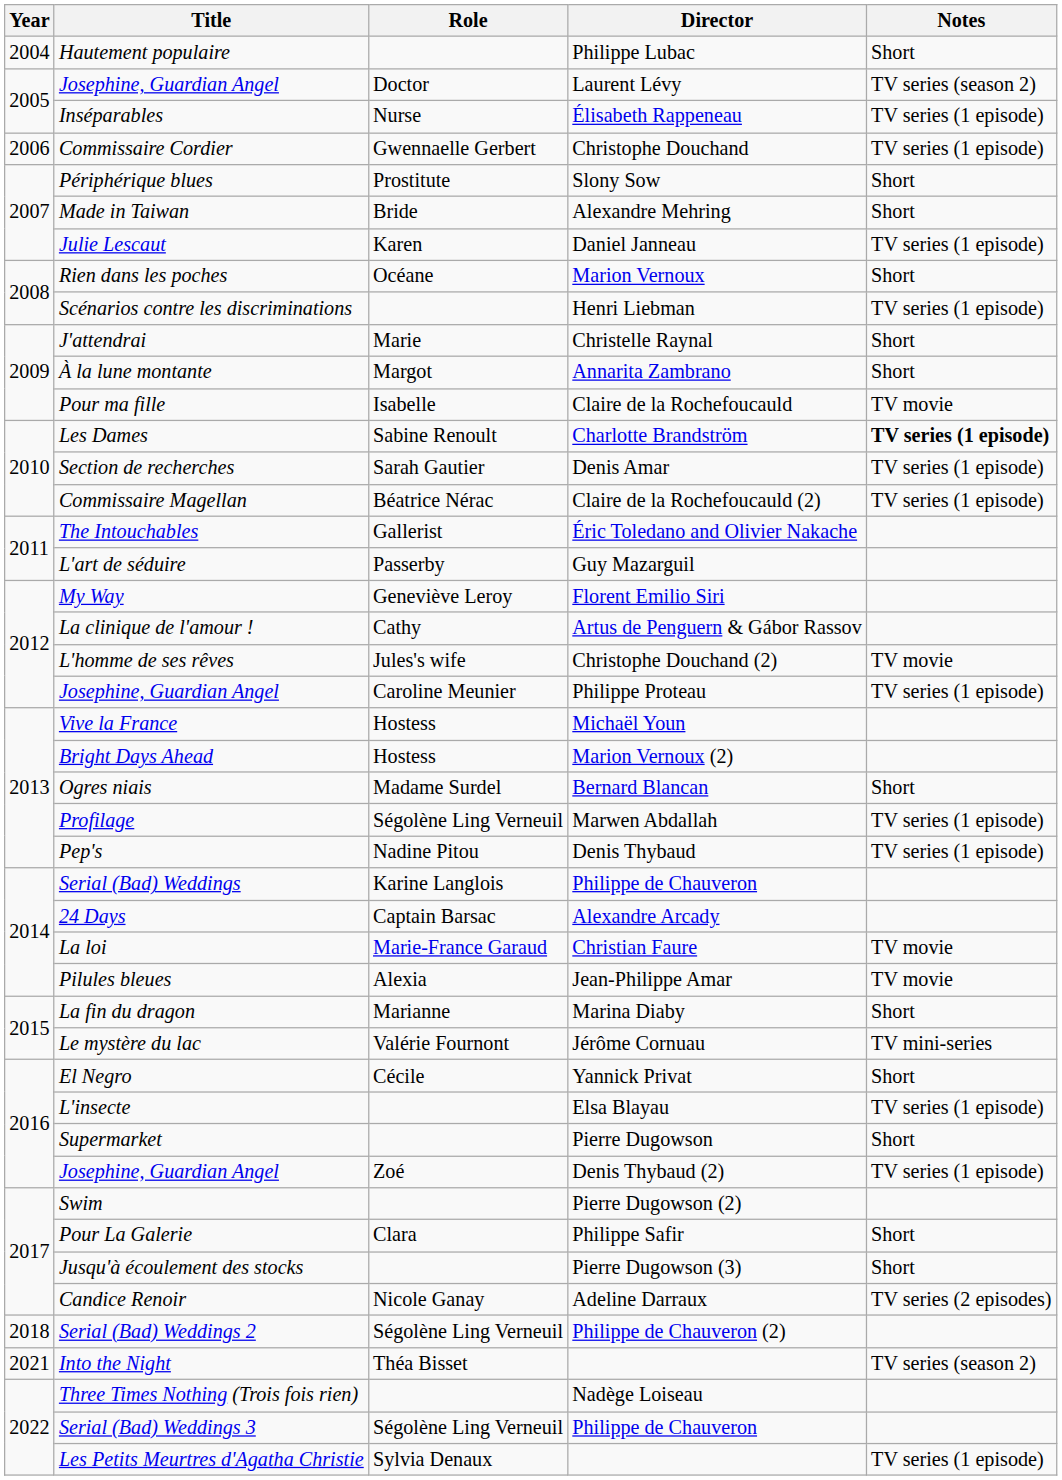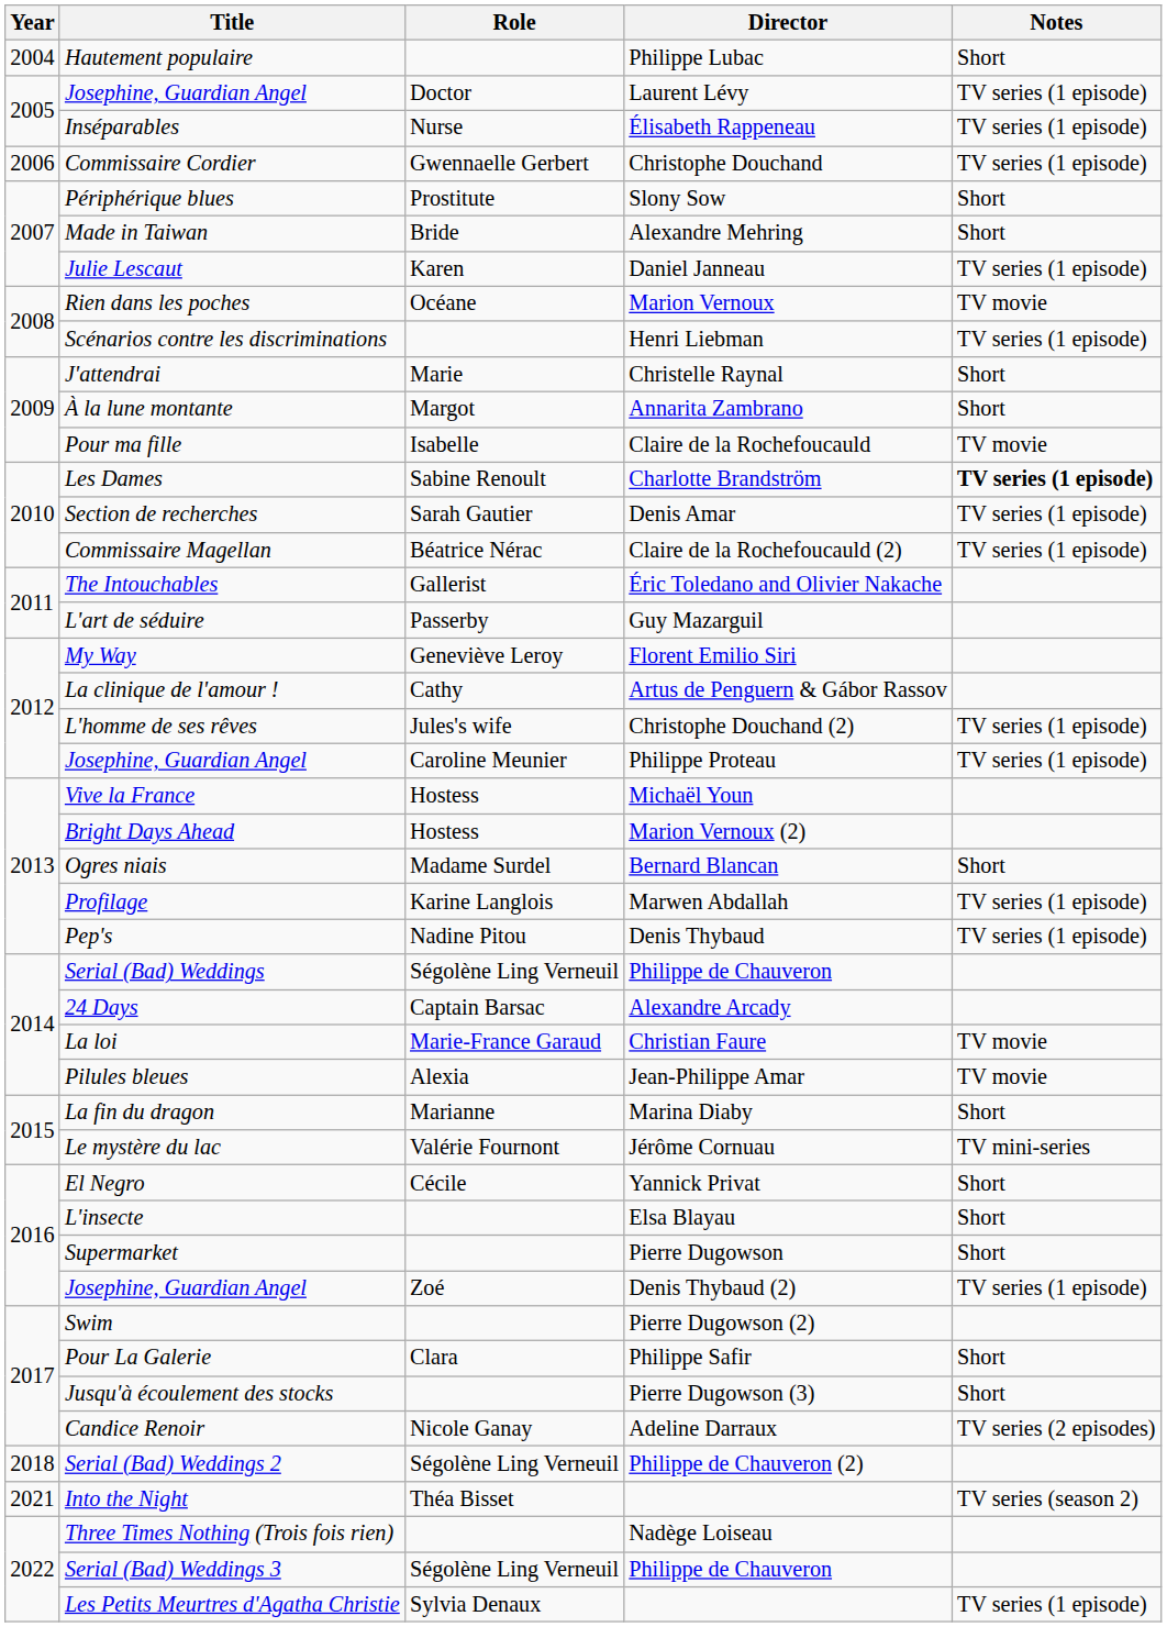 <table class="wikitable sortable">
 <tr>
 <th>Year</th>
 <th>Title</th>
 <th>Role</th>
 <th>Director</th>
 <th class="unsortable">Notes</th>
 </tr>
 <tr>
 <td>2004</td>
 <td><em>Hautement populaire</em></td>
 <td></td>
 <td>Philippe Lubac</td>
 <td>Short</td>
 </tr>
 <tr>
 <td rowspan=2>2005</td>
 <td><em><a href='#'>Josephine, Guardian Angel</a></em></td>
 <td>Doctor</td>
 <td>Laurent Lévy</td>
-<td>TV series (season 2)</td>
+<td>TV series (1 episode)</td>
 </tr>
 <tr>
 <td><em>Inséparables</em></td>
 <td>Nurse</td>
 <td><a href='#'>Élisabeth Rappeneau</a></td>
 <td>TV series (1 episode)</td>
 </tr>
 <tr>
 <td>2006</td>
 <td><em>Commissaire Cordier</em></td>
 <td>Gwennaelle Gerbert</td>
 <td>Christophe Douchand</td>
 <td>TV series (1 episode)</td>
 </tr>
 <tr>
 <td rowspan=3>2007</td>
 <td><em>Périphérique blues</em></td>
 <td>Prostitute</td>
 <td>Slony Sow</td>
 <td>Short</td>
 </tr>
 <tr>
 <td><em>Made in Taiwan</em></td>
 <td>Bride</td>
 <td>Alexandre Mehring</td>
 <td>Short</td>
 </tr>
 <tr>
 <td><em><a href='#'>Julie Lescaut</a></em></td>
 <td>Karen</td>
 <td>Daniel Janneau</td>
 <td>TV series (1 episode)</td>
 </tr>
 <tr>
 <td rowspan=2>2008</td>
 <td><em>Rien dans les poches</em></td>
 <td>Océane</td>
 <td><a href='#'>Marion Vernoux</a></td>
-<td>Short</td>
+<td>TV movie</td>
 </tr>
 <tr>
 <td><em>Scénarios contre les discriminations</em></td>
 <td></td>
 <td>Henri Liebman</td>
 <td>TV series (1 episode)</td>
 </tr>
 <tr>
 <td rowspan=3>2009</td>
 <td><em>J'attendrai</em></td>
 <td>Marie</td>
 <td>Christelle Raynal</td>
 <td>Short</td>
 </tr>
 <tr>
 <td><em>À la lune montante</em></td>
 <td>Margot</td>
 <td><a href='#'>Annarita Zambrano</a></td>
 <td>Short</td>
 </tr>
 <tr>
 <td><em>Pour ma fille</em></td>
 <td>Isabelle</td>
 <td>Claire de la Rochefoucauld</td>
 <td>TV movie</td>
 </tr>
 <tr>
 <td rowspan=3>2010</td>
 <td><em>Les Dames</em></td>
 <td>Sabine Renoult</td>
 <td><a href='#'>Charlotte Brandström</a></td>
 <td><strong>TV series (1 episode)</strong></td>
 </tr>
 <tr>
 <td><em>Section de recherches</em></td>
 <td>Sarah Gautier</td>
 <td>Denis Amar</td>
 <td>TV series (1 episode)</td>
 </tr>
 <tr>
 <td><em>Commissaire Magellan</em></td>
 <td>Béatrice Nérac</td>
 <td>Claire de la Rochefoucauld (2)</td>
 <td>TV series (1 episode)</td>
 </tr>
 <tr>
 <td rowspan=2>2011</td>
 <td><em><a href='#'>The Intouchables</a></em></td>
 <td>Gallerist</td>
 <td><a href='#'>Éric Toledano and Olivier Nakache</a></td>
 <td></td>
 </tr>
 <tr>
 <td><em>L'art de séduire</em></td>
 <td>Passerby</td>
 <td>Guy Mazarguil</td>
 <td></td>
 </tr>
 <tr>
 <td rowspan=4>2012</td>
 <td><em><a href='#'>My Way</a></em></td>
 <td>Geneviève Leroy</td>
 <td><a href='#'>Florent Emilio Siri</a></td>
 <td></td>
 </tr>
 <tr>
 <td><em>La clinique de l'amour !</em></td>
 <td>Cathy</td>
 <td><a href='#'>Artus de Penguern</a> & Gábor Rassov</td>
 <td></td>
 </tr>
 <tr>
 <td><em>L'homme de ses rêves</em></td>
 <td>Jules's wife</td>
 <td>Christophe Douchand (2)</td>
-<td>TV movie</td>
+<td>TV series (1 episode)</td>
 </tr>
 <tr>
 <td><em><a href='#'>Josephine, Guardian Angel</a></em></td>
 <td>Caroline Meunier</td>
 <td>Philippe Proteau</td>
 <td>TV series (1 episode)</td>
 </tr>
 <tr>
 <td rowspan=5>2013</td>
 <td><em><a href='#'>Vive la France</a></em></td>
 <td>Hostess</td>
 <td><a href='#'>Michaël Youn</a></td>
 <td></td>
 </tr>
 <tr>
 <td><em><a href='#'>Bright Days Ahead</a></em></td>
 <td>Hostess</td>
 <td><a href='#'>Marion Vernoux</a> (2)</td>
 <td></td>
 </tr>
 <tr>
 <td><em>Ogres niais</em></td>
 <td>Madame Surdel</td>
 <td><a href='#'>Bernard Blancan</a></td>
 <td>Short</td>
 </tr>
 <tr>
 <td><em><a href='#'>Profilage</a></em></td>
-<td>Ségolène Ling Verneuil</td>
+<td>Karine Langlois</td>
 <td>Marwen Abdallah</td>
 <td>TV series (1 episode)</td>
 </tr>
 <tr>
 <td><em>Pep's</em></td>
 <td>Nadine Pitou</td>
 <td>Denis Thybaud</td>
 <td>TV series (1 episode)</td>
 </tr>
 <tr>
 <td rowspan=4>2014</td>
 <td><em><a href='#'>Serial (Bad) Weddings</a></em></td>
-<td>Karine Langlois</td>
+<td>Ségolène Ling Verneuil</td>
 <td><a href='#'>Philippe de Chauveron</a></td>
 <td></td>
 </tr>
 <tr>
 <td><em><a href='#'>24 Days</a></em></td>
 <td>Captain Barsac</td>
 <td><a href='#'>Alexandre Arcady</a></td>
 <td></td>
 </tr>
 <tr>
 <td><em>La loi</em></td>
 <td><a href='#'>Marie-France Garaud</a></td>
 <td><a href='#'>Christian Faure</a></td>
 <td>TV movie</td>
 </tr>
 <tr>
 <td><em>Pilules bleues</em></td>
 <td>Alexia</td>
 <td>Jean-Philippe Amar</td>
 <td>TV movie</td>
 </tr>
 <tr>
 <td rowspan=2>2015</td>
 <td><em>La fin du dragon</em></td>
 <td>Marianne</td>
 <td>Marina Diaby</td>
 <td>Short</td>
 </tr>
 <tr>
 <td><em>Le mystère du lac</em></td>
 <td>Valérie Fournont</td>
 <td>Jérôme Cornuau</td>
 <td>TV mini-series</td>
 </tr>
 <tr>
 <td rowspan=4>2016</td>
 <td><em>El Negro</em></td>
 <td>Cécile</td>
 <td>Yannick Privat</td>
 <td>Short</td>
 </tr>
 <tr>
 <td><em>L'insecte</em></td>
 <td></td>
 <td>Elsa Blayau</td>
-<td>TV series (1 episode)</td>
+<td>Short</td>
 </tr>
 <tr>
 <td><em>Supermarket</em></td>
 <td></td>
 <td>Pierre Dugowson</td>
 <td>Short</td>
 </tr>
 <tr>
 <td><em><a href='#'>Josephine, Guardian Angel</a></em></td>
 <td>Zoé</td>
 <td>Denis Thybaud (2)</td>
 <td>TV series (1 episode)</td>
 </tr>
 <tr>
 <td rowspan=4>2017</td>
 <td><em>Swim</em></td>
 <td></td>
 <td>Pierre Dugowson (2)</td>
 <td></td>
 </tr>
 <tr>
 <td><em>Pour La Galerie</em></td>
 <td>Clara</td>
 <td>Philippe Safir</td>
 <td>Short</td>
 </tr>
 <tr>
 <td><em>Jusqu'à écoulement des stocks</em></td>
 <td></td>
 <td>Pierre Dugowson (3)</td>
 <td>Short</td>
 </tr>
 <tr>
 <td><em>Candice Renoir</em></td>
 <td>Nicole Ganay</td>
 <td>Adeline Darraux</td>
 <td>TV series (2 episodes)</td>
 </tr>
 <tr>
 <td rowspan=1>2018</td>
 <td><em><a href='#'>Serial (Bad) Weddings 2</a></em></td>
 <td>Ségolène Ling Verneuil</td>
 <td><a href='#'>Philippe de Chauveron</a> (2)</td>
 <td></td>
 </tr>
 <tr>
 <td rowspan=1>2021</td>
 <td><em><a href='#'>Into the Night</a></em></td>
 <td>Théa Bisset</td>
 <td></td>
 <td>TV series (season 2)</td>
 </tr>
 <tr>
 <td rowspan=3>2022</td>
 <td><em><a href='#'>Three Times Nothing</a> (Trois fois rien)</em></td>
 <td></td>
 <td>Nadège Loiseau</td>
 <td></td>
 </tr>
 <tr>
 <td><em><a href='#'>Serial (Bad) Weddings 3</a></em></td>
 <td>Ségolène Ling Verneuil</td>
 <td><a href='#'>Philippe de Chauveron</a></td>
 <td></td>
 </tr>
 <tr>
 <td><em><a href='#'>Les Petits Meurtres d'Agatha Christie</a></em></td>
 <td>Sylvia Denaux</td>
 <td></td>
 <td>TV series (1 episode)</td>
 </tr>
 </table>
